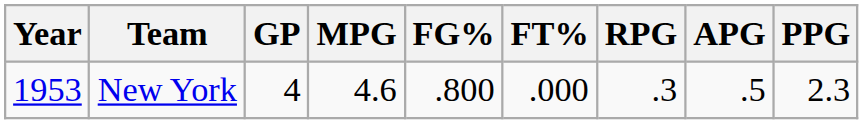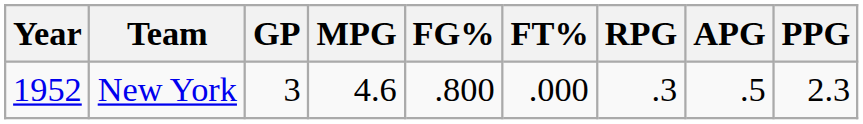 <table class="wikitable sortable" style="font-size:95%; text-align:right;">
 <tr>
 <th>Year</th>
 <th>Team</th>
 <th>GP</th>
 <th>MPG</th>
 <th>FG%</th>
 <th>FT%</th>
 <th>RPG</th>
 <th>APG</th>
 <th>PPG</th>
 </tr>
 <tr>
-<td style="text-align:left;"><a href='#'>1953</a></td>
+<td style="text-align:left;"><a href='#'>1952</a></td>
 <td style="text-align:left;"><a href='#'>New York</a></td>
-<td>4</td>
+<td>3</td>
 <td>4.6</td>
 <td>.800</td>
 <td>.000</td>
 <td>.3</td>
 <td>.5</td>
 <td>2.3</td>
 </tr>
 </table>
